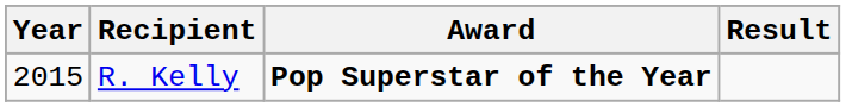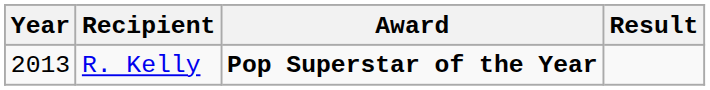 <table class="wikitable">
 <tr>
 <th>Year</th>
 <th>Recipient</th>
 <th>Award</th>
 <th>Result</th>
 </tr>
 <tr>
-<td>2015</td>
+<td>2013</td>
 <td><a href='#'>R. Kelly</a></td>
 <td><strong>Pop Superstar of the Year</strong></td>
 <td></td>
 </tr>
 </table>
